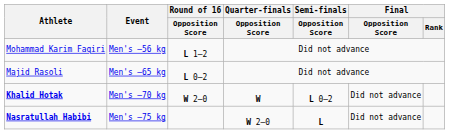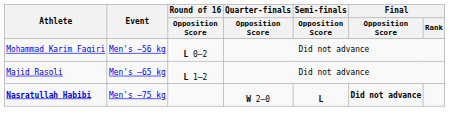 <table class=wikitable style=font-size:90%;text-align:center>
 <tr>
 <th rowspan=2>Athlete</th>
 <th rowspan=2>Event</th>
 <th>Round of 16</th>
 <th>Quarter-finals</th>
 <th>Semi-finals</th>
 <th colspan=2>Final</th>
 </tr>
 <tr style=font-size:95%>
 <th>Opposition<br>Score</th>
 <th>Opposition<br>Score</th>
 <th>Opposition<br>Score</th>
 <th>Opposition<br>Score</th>
 <th>Rank</th>
 </tr>
 <tr>
 <td align=left><a href='#'>Mohammad Karim Faqiri</a></td>
 <td align=left><a href='#'>Men's –56 kg</a></td>
-<td><br><strong>L</strong> 1–2</td>
+<td><br><strong>L</strong> 0–2</td>
 <td colspan=4>Did not advance</td>
 </tr>
 <tr>
 <td align=left><a href='#'>Majid Rasoli</a></td>
 <td align=left><a href='#'>Men's –65 kg</a></td>
-<td><br><strong>L</strong> 0–2</td>
+<td><br><strong>L</strong> 1–2</td>
 <td colspan=4>Did not advance</td>
-</tr>
-<tr>
-<td align=left><strong><a href='#'>Khalid Hotak</a></strong></td>
-<td align=left><a href='#'>Men's –70 kg</a></td>
-<td><br><strong>W</strong> 2–0</td>
-<td><br><strong>W</strong> </td>
-<td><br><strong>L</strong> 0–2</td>
-<td>Did not advance</td>
-<td></td>
 </tr>
 <tr>
 <td align=left><strong><a href='#'>Nasratullah Habibi</a></strong></td>
 <td align=left><a href='#'>Men's –75 kg</a></td>
 <td></td>
 <td><br><strong>W</strong> 2–0</td>
 <td><br><strong>L</strong> </td>
-<td>Did not advance</td>
+<td><strong>Did not advance</strong></td>
 <td></td>
 </tr>
 </table>
